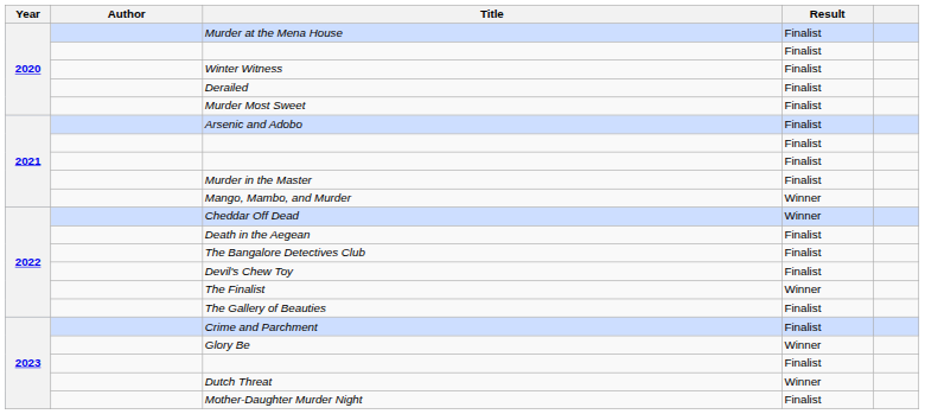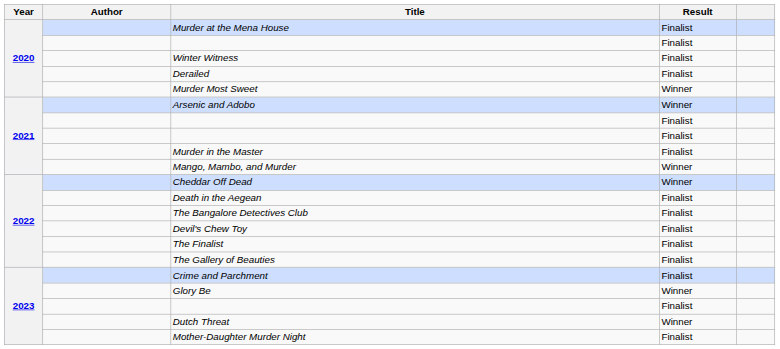 <table class="wikitable sortable mw-collapsible" style="width:100%">
 <tr>
 <th scope="col" width="5%">Year</th>
 <th>Author</th>
 <th>Title</th>
 <th scope="col" width="10%">Result</th>
 <th scope="col" width="5%"></th>
 </tr>
 <tr style="background:#cddeff">
 <th rowspan="5"><a href='#'> 2020</a></th>
 <td></td>
 <td><em>Murder at the Mena House</em></td>
 <td>Finalist</td>
 <td></td>
 </tr>
 <tr>
 <td></td>
 <td><em></em></td>
 <td>Finalist</td>
 <td></td>
 </tr>
 <tr>
 <td></td>
 <td><em>Winter Witness</em></td>
 <td>Finalist</td>
 <td></td>
 </tr>
 <tr>
 <td></td>
 <td><em>Derailed</em></td>
 <td>Finalist</td>
 <td></td>
 </tr>
 <tr>
 <td></td>
 <td><em>Murder Most Sweet</em></td>
-<td>Finalist</td>
+<td>Winner</td>
 <td></td>
 </tr>
 <tr style="background:#cddeff">
 <th rowspan="5"><a href='#'> 2021</a></th>
 <td></td>
 <td><em>Arsenic and Adobo</em></td>
-<td>Finalist</td>
+<td>Winner</td>
 <td></td>
 </tr>
 <tr>
 <td></td>
 <td><em></em></td>
 <td>Finalist</td>
 <td></td>
 </tr>
 <tr>
 <td></td>
 <td><em></em></td>
 <td>Finalist</td>
 <td></td>
 </tr>
 <tr>
 <td></td>
 <td><em>Murder in the Master</em></td>
 <td>Finalist</td>
 <td></td>
 </tr>
 <tr>
 <td></td>
 <td><em>Mango, Mambo, and Murder</em></td>
 <td>Winner</td>
 <td></td>
 </tr>
 <tr style="background:#cddeff">
 <th rowspan="6"><a href='#'> 2022</a></th>
 <td></td>
 <td><em>Cheddar Off Dead</em></td>
 <td>Winner</td>
 <td></td>
 </tr>
 <tr>
 <td></td>
 <td><em>Death in the Aegean</em></td>
 <td>Finalist</td>
 <td></td>
 </tr>
 <tr>
 <td></td>
 <td><em>The Bangalore Detectives Club</em></td>
 <td>Finalist</td>
 <td></td>
 </tr>
 <tr>
 <td></td>
 <td><em>Devil's Chew Toy</em></td>
 <td>Finalist</td>
 <td></td>
 </tr>
 <tr>
 <td></td>
 <td><em>The Finalist</em></td>
-<td>Winner</td>
+<td>Finalist</td>
 <td></td>
 </tr>
 <tr>
 <td></td>
 <td><em>The Gallery of Beauties</em></td>
 <td>Finalist</td>
 <td></td>
 </tr>
 <tr style="background:#cddeff">
 <th rowspan="5"><a href='#'>2023</a></th>
 <td></td>
 <td><em>Crime and Parchment</em></td>
 <td>Finalist</td>
 <td></td>
 </tr>
 <tr>
 <td></td>
 <td><em>Glory Be</em></td>
 <td>Winner</td>
 <td></td>
 </tr>
 <tr>
 <td></td>
 <td><em></em></td>
 <td>Finalist</td>
 <td></td>
 </tr>
 <tr>
 <td></td>
 <td><em>Dutch Threat</em></td>
 <td>Winner</td>
 <td></td>
 </tr>
 <tr>
 <td></td>
 <td><em>Mother-Daughter Murder Night</em></td>
 <td>Finalist</td>
 <td></td>
 </tr>
 </table>
